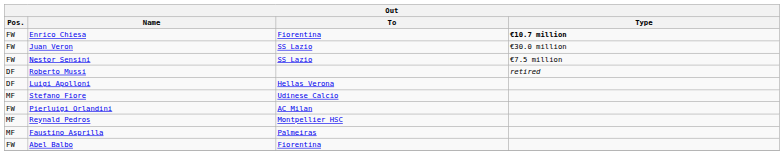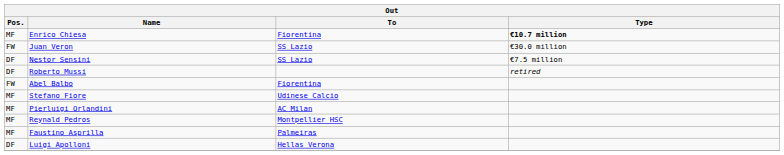 <table class="wikitable" style="font-size:90%; width:99%">
 <tr>
 <th colspan="4">Out</th>
 </tr>
 <tr>
 <th width=3%>Pos.</th>
 <th width=32%>Name</th>
 <th width=30%>To</th>
 <th width=35%>Type</th>
 </tr>
 <tr>
-<td>FW</td>
+<td>MF</td>
 <td><a href='#'>Enrico Chiesa</a></td>
 <td><a href='#'>Fiorentina</a></td>
 <td><strong>€10.7 million</strong></td>
 </tr>
 <tr>
 <td>FW</td>
 <td><a href='#'>Juan Veron</a></td>
 <td><a href='#'>SS Lazio</a></td>
 <td>€30.0 million</td>
 </tr>
 <tr>
-<td>FW</td>
+<td>DF</td>
 <td><a href='#'>Nestor Sensini</a></td>
 <td><a href='#'>SS Lazio</a></td>
 <td>€7.5 million</td>
 </tr>
 <tr>
 <td>DF</td>
 <td><a href='#'>Roberto Mussi</a></td>
 <td></td>
 <td><em>retired</em></td>
 </tr>
 <tr>
-<td>DF</td>
-<td><a href='#'>Luigi Apolloni</a></td>
-<td><a href='#'>Hellas Verona</a></td>
+<td>FW</td>
+<td><a href='#'>Abel Balbo</a></td>
+<td><a href='#'>Fiorentina</a></td>
 <td></td>
 </tr>
 <tr>
 <td>MF</td>
 <td><a href='#'>Stefano Fiore</a></td>
 <td><a href='#'>Udinese Calcio</a></td>
 <td></td>
 </tr>
 <tr>
-<td>FW</td>
+<td>MF</td>
 <td><a href='#'>Pierluigi Orlandini</a></td>
 <td><a href='#'>AC Milan</a></td>
 <td></td>
 </tr>
 <tr>
 <td>MF</td>
 <td><a href='#'>Reynald Pedros</a></td>
 <td><a href='#'>Montpellier HSC</a></td>
 <td></td>
 </tr>
 <tr>
 <td>MF</td>
 <td><a href='#'>Faustino Asprilla</a></td>
 <td><a href='#'>Palmeiras</a></td>
 <td></td>
 </tr>
 <tr>
-<td>FW</td>
-<td><a href='#'>Abel Balbo</a></td>
-<td><a href='#'>Fiorentina</a></td>
+<td>DF</td>
+<td><a href='#'>Luigi Apolloni</a></td>
+<td><a href='#'>Hellas Verona</a></td>
 <td></td>
 </tr>
 <tr>
 </tr>
 </table>
